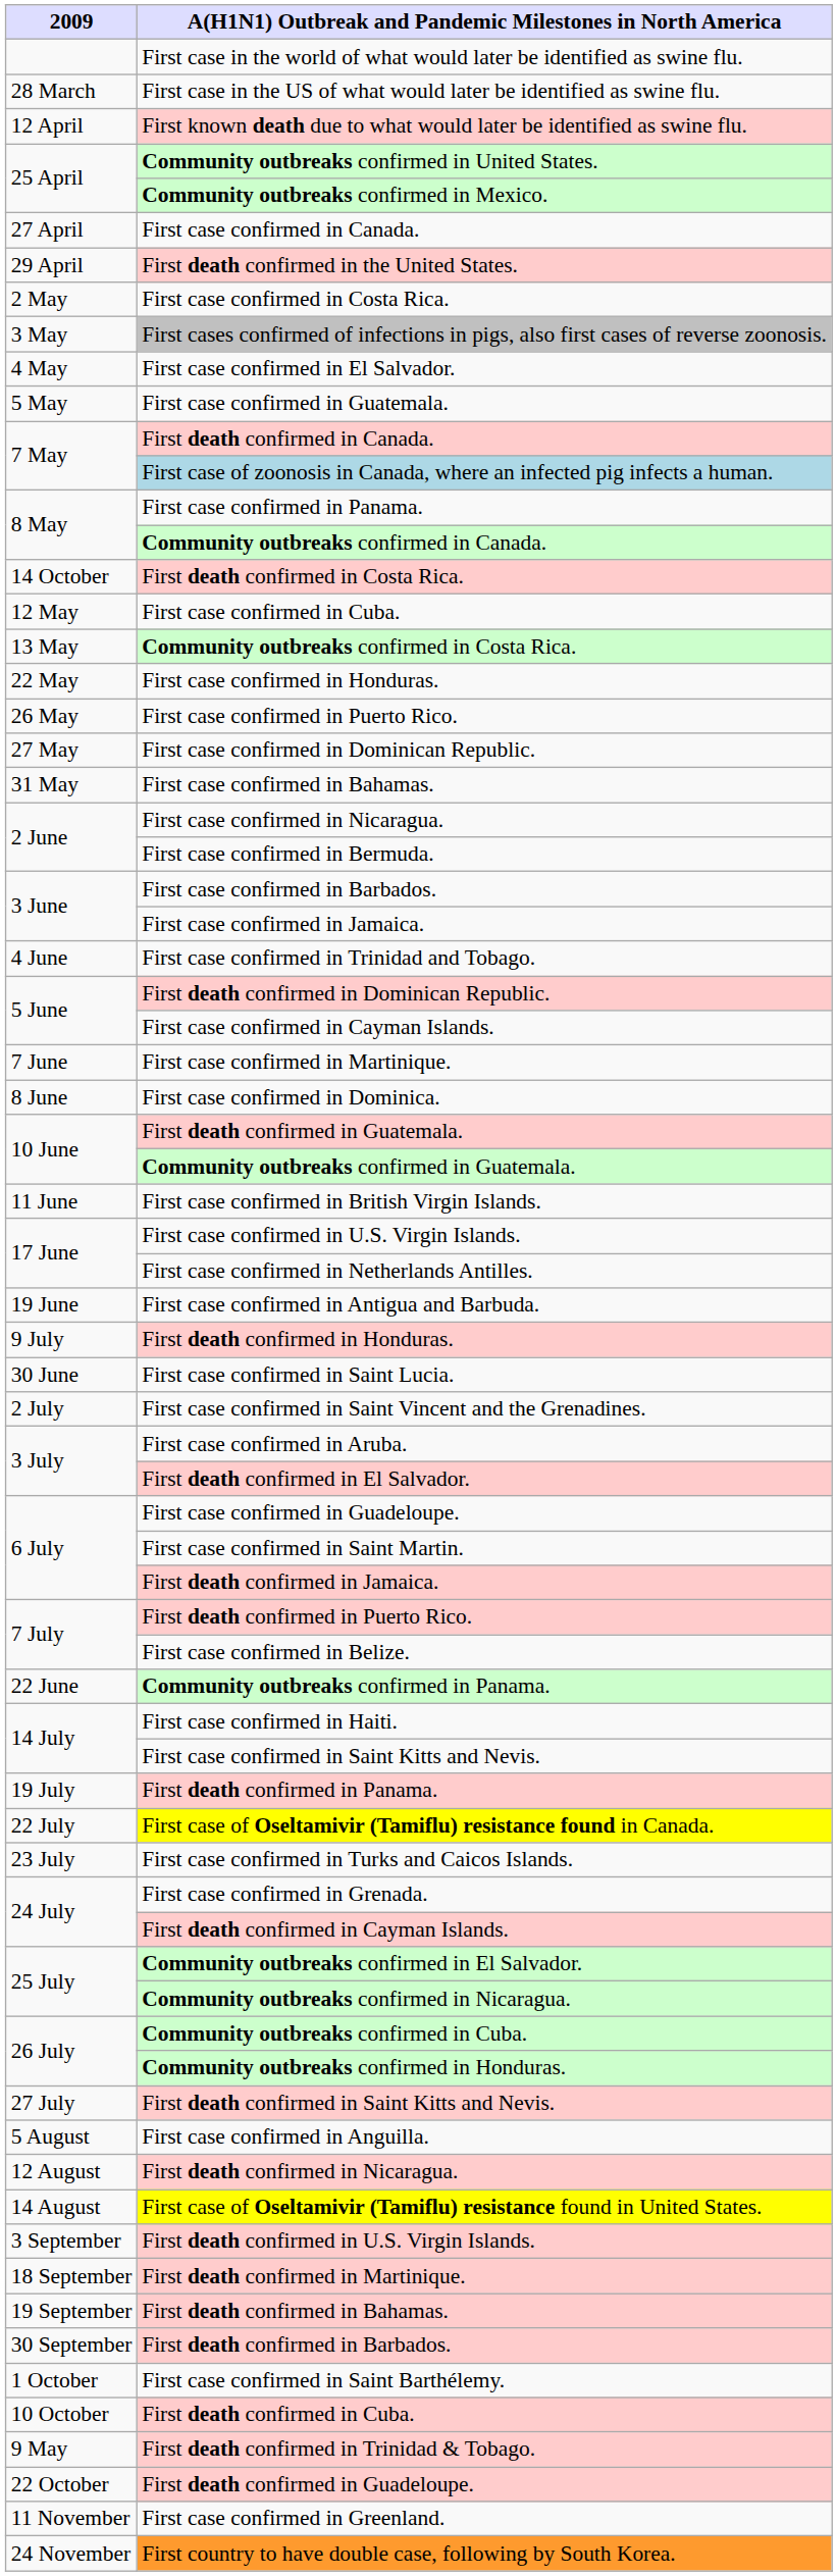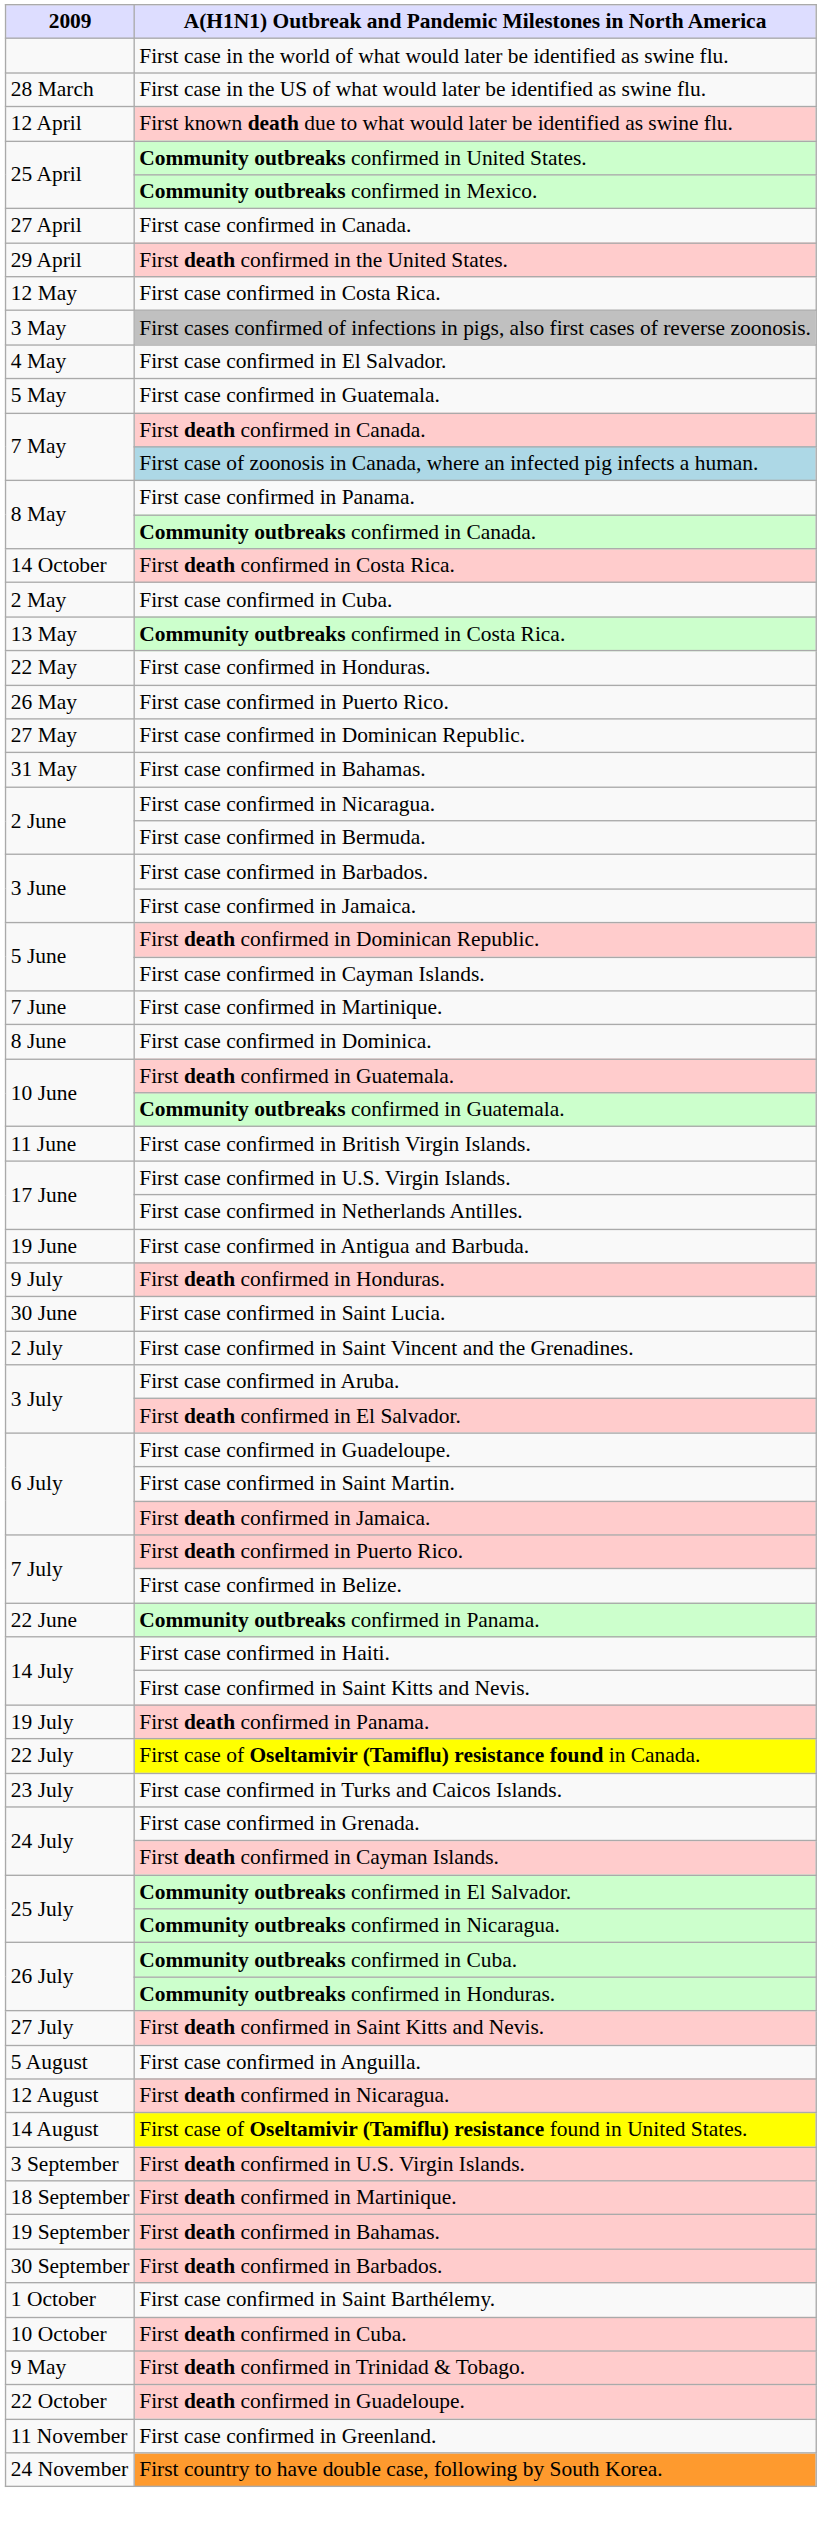 <table class="wikitable" style="margin: 1em auto 1em auto">
 <tr>
 <th style="background:#ddf">2009</th>
 <th style="background:#ddf">A(H1N1) Outbreak and Pandemic Milestones in North America</th>
 </tr>
 <tr>
 <td></td>
 <td> First case in the world of what would later be identified as swine flu.</td>
 </tr>
 <tr>
 <td>28 March</td>
 <td> First case in the US of what would later be identified as swine flu.</td>
 </tr>
 <tr>
 <td>12 April</td>
 <td style="background:#fcc;"> First known <strong>death</strong> due to what would later be identified as swine flu.</td>
 </tr>
 <tr>
 <td rowspan=2>25 April</td>
 <td style="background:#cfc;"> <strong>Community outbreaks</strong> confirmed in United States.</td>
 </tr>
 <tr>
 <td style="background:#cfc;"> <strong>Community outbreaks</strong> confirmed in Mexico.</td>
 </tr>
 <tr>
 <td>27 April</td>
 <td>  First case confirmed in Canada.</td>
 </tr>
 <tr>
 <td>29 April</td>
 <td style="background:#fcc;"> First <strong>death</strong> confirmed in the United States.</td>
 </tr>
 <tr>
-<td>2 May</td>
+<td>12 May</td>
 <td> First case confirmed in Costa Rica.</td>
 </tr>
 <tr>
 <td>3 May</td>
 <td style="background:silver;"> First cases confirmed of infections in pigs, also first cases of reverse zoonosis.</td>
 </tr>
 <tr>
 <td>4 May</td>
 <td> First case confirmed in El Salvador.</td>
 </tr>
 <tr>
 <td>5 May</td>
 <td> First case confirmed in Guatemala.</td>
 </tr>
 <tr>
 <td rowspan=2>7 May</td>
 <td style="background:#fcc;"> First <strong>death</strong> confirmed in Canada.</td>
 </tr>
 <tr>
 <td style="background:lightblue;"> First case of zoonosis in Canada, where an infected pig infects a human.</td>
 </tr>
 <tr>
 <td rowspan=2>8 May</td>
 <td> First case confirmed in Panama.</td>
 </tr>
 <tr>
 <td style="background:#cfc;"> <strong>Community outbreaks</strong> confirmed in Canada.</td>
 </tr>
 <tr>
 <td>14 October</td>
 <td style="background:#fcc;"> First <strong>death</strong> confirmed in Costa Rica.</td>
 </tr>
 <tr>
-<td>12 May</td>
+<td>2 May</td>
 <td> First case confirmed in Cuba.</td>
 </tr>
 <tr>
 <td>13 May</td>
 <td style="background:#cfc;"> <strong>Community outbreaks</strong> confirmed in Costa Rica.</td>
 </tr>
 <tr>
 <td>22 May</td>
 <td> First case confirmed in Honduras.</td>
 </tr>
 <tr>
 <td>26 May</td>
 <td> First case confirmed in Puerto Rico.</td>
 </tr>
 <tr>
 <td>27 May</td>
 <td> First case confirmed in Dominican Republic.</td>
 </tr>
 <tr>
 <td>31 May</td>
 <td> First case confirmed in Bahamas.</td>
 </tr>
 <tr>
 <td rowspan=2>2 June</td>
 <td> First case confirmed in Nicaragua.</td>
 </tr>
 <tr>
 <td> First case confirmed in Bermuda.</td>
 </tr>
 <tr>
 <td rowspan=2>3 June</td>
 <td> First case confirmed in Barbados.</td>
 </tr>
 <tr>
 <td> First case confirmed in Jamaica.</td>
-</tr>
-<tr>
-<td>4 June</td>
-<td> First case confirmed in Trinidad and Tobago.</td>
 </tr>
 <tr>
 <td rowspan=2>5 June</td>
 <td style="background:#fcc;"> First <strong>death</strong> confirmed in Dominican Republic.</td>
 </tr>
 <tr>
 <td> First case confirmed in Cayman Islands.</td>
 </tr>
 <tr>
 <td>7 June</td>
 <td> First case confirmed in Martinique.</td>
 </tr>
 <tr>
 <td>8 June</td>
 <td> First case confirmed in Dominica.</td>
 </tr>
 <tr>
 <td rowspan=2>10 June</td>
 <td style="background:#fcc;"> First <strong>death</strong> confirmed in Guatemala.</td>
 </tr>
 <tr>
 <td style="background:#cfc;"> <strong>Community outbreaks</strong> confirmed in Guatemala.</td>
 </tr>
 <tr>
 <td>11 June</td>
 <td> First case confirmed in British Virgin Islands.</td>
 </tr>
 <tr>
 <td rowspan=2>17 June</td>
 <td> First case confirmed in U.S. Virgin Islands.</td>
 </tr>
 <tr>
 <td> First case confirmed in Netherlands Antilles.</td>
 </tr>
 <tr>
 <td>19 June</td>
 <td> First case confirmed in Antigua and Barbuda.</td>
 </tr>
 <tr>
 <td>9 July</td>
 <td style="background:#fcc;"> First <strong>death</strong> confirmed in Honduras.</td>
 </tr>
 <tr>
 <td>30 June</td>
 <td> First case confirmed in Saint Lucia.</td>
 </tr>
 <tr>
 <td>2 July</td>
 <td> First case confirmed in Saint Vincent and the Grenadines.</td>
 </tr>
 <tr>
 <td rowspan=2>3 July</td>
 <td> First case confirmed in Aruba.</td>
 </tr>
 <tr>
 <td style="background:#fcc;"> First <strong>death</strong> confirmed in El Salvador.</td>
 </tr>
 <tr>
 <td rowspan=3>6 July</td>
 <td> First case confirmed in Guadeloupe.</td>
 </tr>
 <tr>
 <td> First case confirmed in Saint Martin.</td>
 </tr>
 <tr>
 <td style="background:#fcc;"> First <strong>death</strong> confirmed in Jamaica.</td>
 </tr>
 <tr>
 <td rowspan=2>7 July</td>
 <td style="background:#fcc;"> First <strong>death</strong> confirmed in Puerto Rico.</td>
 </tr>
 <tr>
 <td> First case confirmed in Belize.</td>
 </tr>
 <tr>
 <td>22 June</td>
 <td style="background:#cfc;"> <strong>Community outbreaks</strong> confirmed in Panama.</td>
 </tr>
 <tr>
 <td rowspan=2>14 July</td>
 <td> First case confirmed in Haiti.</td>
 </tr>
 <tr>
 <td> First case confirmed in Saint Kitts and Nevis.</td>
 </tr>
 <tr>
 <td>19 July</td>
 <td style="background:#fcc;"> First <strong>death</strong> confirmed in Panama.</td>
 </tr>
 <tr>
 <td>22 July</td>
 <td style="background:yellow;"> First case of <strong>Oseltamivir (Tamiflu) resistance found</strong> in Canada.</td>
 </tr>
 <tr>
 <td>23 July</td>
 <td> First case confirmed in Turks and Caicos Islands.</td>
 </tr>
 <tr>
 <td rowspan=2>24 July</td>
 <td> First case confirmed in Grenada.</td>
 </tr>
 <tr>
 <td style="background:#fcc;"> First <strong>death</strong> confirmed in Cayman Islands.</td>
 </tr>
 <tr>
 <td rowspan=2>25 July</td>
 <td style="background:#cfc;"> <strong>Community outbreaks</strong> confirmed in El Salvador.</td>
 </tr>
 <tr>
 <td style="background:#cfc;"> <strong>Community outbreaks</strong> confirmed in Nicaragua.</td>
 </tr>
 <tr>
 <td rowspan=2>26 July</td>
 <td style="background:#cfc;"> <strong>Community outbreaks</strong> confirmed in Cuba.</td>
 </tr>
 <tr>
 <td style="background:#cfc;"> <strong>Community outbreaks</strong> confirmed in Honduras.</td>
 </tr>
 <tr>
 <td>27 July</td>
 <td style="background:#fcc;"> First <strong>death</strong> confirmed in Saint Kitts and Nevis.</td>
 </tr>
 <tr>
 <td>5 August</td>
 <td> First case confirmed in Anguilla.</td>
 </tr>
 <tr>
 <td>12 August</td>
 <td style="background:#fcc;"> First <strong>death</strong> confirmed in Nicaragua.</td>
 </tr>
 <tr>
 <td>14 August</td>
 <td style="background:yellow;"> First case of <strong>Oseltamivir (Tamiflu) resistance</strong> found in United States.</td>
 </tr>
 <tr>
 <td>3 September</td>
 <td style="background:#fcc;"> First <strong>death</strong> confirmed in U.S. Virgin Islands.</td>
 </tr>
 <tr>
 <td>18 September</td>
 <td style="background:#fcc;"> First <strong>death</strong> confirmed in Martinique.</td>
 </tr>
 <tr>
 <td>19 September</td>
 <td style="background:#fcc;"> First <strong>death</strong> confirmed in Bahamas.</td>
 </tr>
 <tr>
 <td>30 September</td>
 <td style="background:#fcc;"> First <strong>death</strong> confirmed in Barbados.</td>
 </tr>
 <tr>
 <td>1 October</td>
 <td> First case confirmed in Saint Barthélemy.</td>
 </tr>
 <tr>
 <td>10 October</td>
 <td style="background:#fcc;"> First <strong>death</strong> confirmed in Cuba.</td>
 </tr>
 <tr>
 <td>9 May</td>
 <td style="background:#fcc;"> First <strong>death</strong> confirmed in Trinidad & Tobago.</td>
 </tr>
 <tr>
 <td>22 October</td>
 <td style="background:#fcc;"> First <strong>death</strong> confirmed in Guadeloupe.</td>
 </tr>
 <tr>
 <td>11 November</td>
 <td> First case confirmed in Greenland.</td>
 </tr>
 <tr>
 <td>24 November</td>
 <td style="background:#FE9A2E"> First country to have double case, following by South Korea.</td>
 </tr>
 </table>
